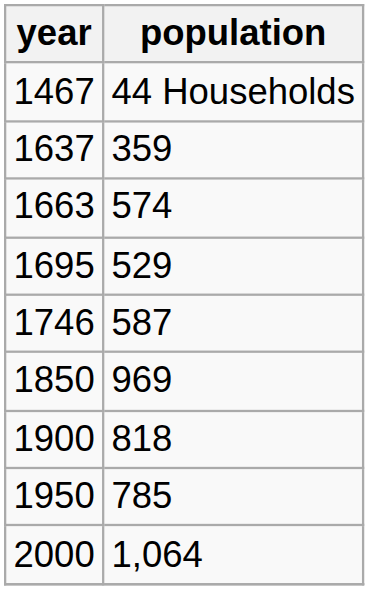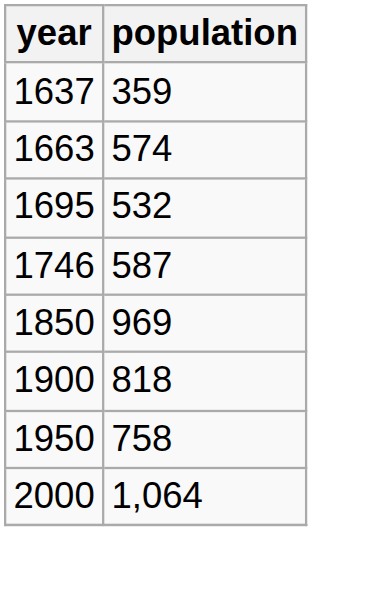 <table class="wikitable">
 <tr>
 <th>year</th>
 <th>population</th>
-</tr>
-<tr>
-<td>1467</td>
-<td>44 Households</td>
 </tr>
 <tr>
 <td>1637</td>
 <td>359</td>
 </tr>
 <tr>
 <td>1663</td>
 <td>574</td>
 </tr>
 <tr>
 <td>1695</td>
-<td>529</td>
+<td>532</td>
 </tr>
 <tr>
 <td>1746</td>
 <td>587</td>
 </tr>
 <tr>
 <td>1850</td>
 <td>969</td>
 </tr>
 <tr>
 <td>1900</td>
 <td>818</td>
 </tr>
 <tr>
 <td>1950</td>
-<td>785</td>
+<td>758</td>
 </tr>
 <tr>
 <td>2000</td>
 <td>1,064</td>
 </tr>
 <tr>
 </tr>
 </table>
